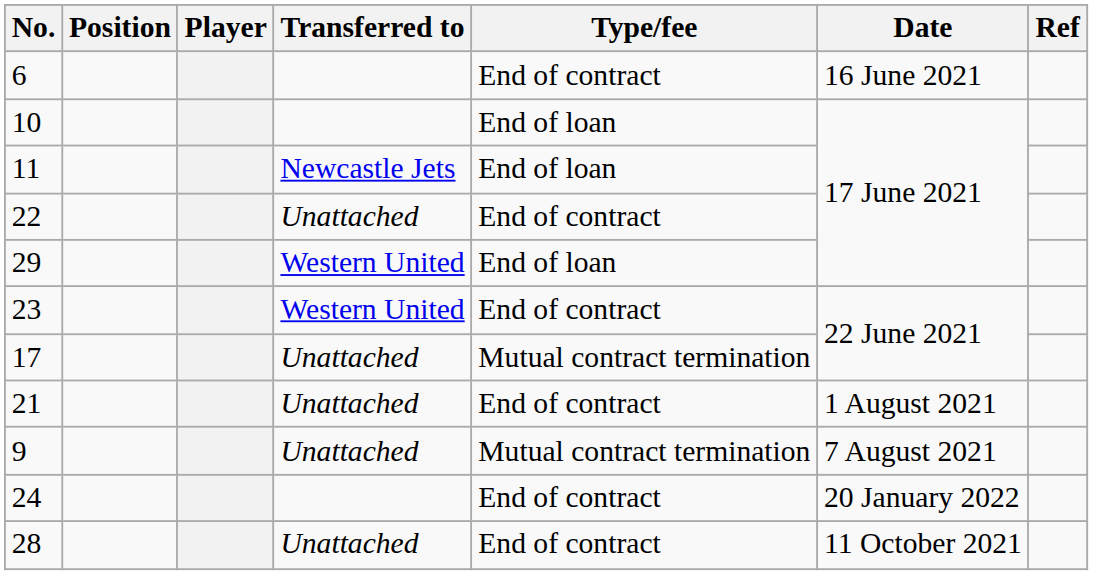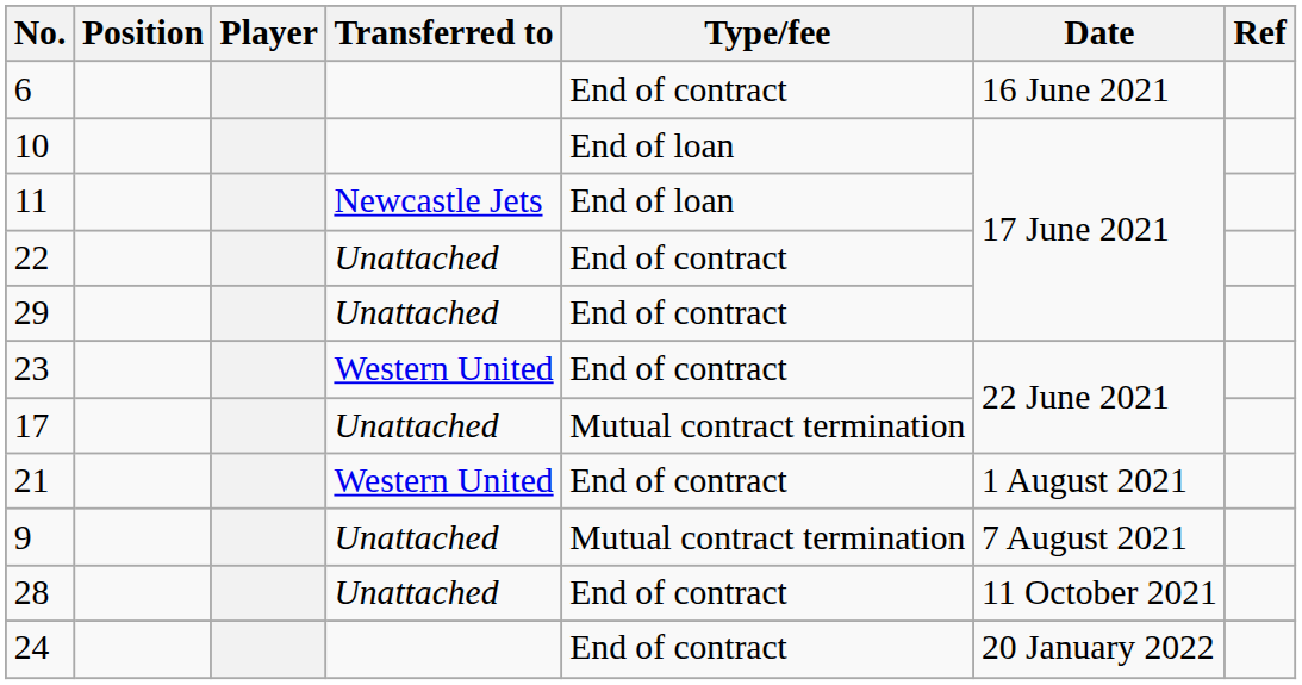 <table class="wikitable plainrowheaders sortable" style=" text-align:left">
 <tr>
 <th scope="col">No.</th>
 <th scope="col">Position</th>
 <th scope="col">Player</th>
 <th scope="col">Transferred to</th>
 <th scope="col">Type/fee</th>
 <th scope="col">Date</th>
 <th scope="col" class="unsortable">Ref</th>
 </tr>
 <tr>
 <td>6</td>
 <td></td>
 <th scope="row"></th>
 <td></td>
 <td>End of contract</td>
 <td>16 June 2021</td>
 <td></td>
 </tr>
 <tr>
 <td>10</td>
 <td></td>
 <th scope="row"></th>
 <td></td>
 <td>End of loan</td>
 <td rowspan="4">17 June 2021</td>
 <td></td>
 </tr>
 <tr>
 <td>11</td>
 <td></td>
 <th scope="row"></th>
 <td><a href='#'>Newcastle Jets</a></td>
 <td>End of loan</td>
 <td></td>
 </tr>
 <tr>
 <td>22</td>
 <td></td>
 <th scope="row"></th>
 <td><em>Unattached</em></td>
 <td>End of contract</td>
 <td></td>
 </tr>
 <tr>
 <td>29</td>
 <td></td>
 <th scope="row"></th>
-<td><a href='#'>Western United</a></td>
-<td>End of loan</td>
+<td><em>Unattached</em></td>
+<td>End of contract</td>
 <td></td>
 </tr>
 <tr>
 <td>23</td>
 <td></td>
 <th scope="row"></th>
 <td><a href='#'>Western United</a></td>
 <td>End of contract</td>
 <td rowspan="2">22 June 2021</td>
 <td></td>
 </tr>
 <tr>
 <td>17</td>
 <td></td>
 <th scope="row"></th>
 <td><em>Unattached</em></td>
 <td>Mutual contract termination</td>
 <td></td>
 </tr>
 <tr>
 <td>21</td>
 <td></td>
 <th scope="row"></th>
-<td><em>Unattached</em></td>
+<td><a href='#'>Western United</a></td>
 <td>End of contract</td>
 <td>1 August 2021</td>
 <td></td>
 </tr>
 <tr>
 <td>9</td>
 <td></td>
 <th scope="row"></th>
 <td><em>Unattached</em></td>
 <td>Mutual contract termination</td>
 <td>7 August 2021</td>
 <td></td>
 </tr>
 <tr>
+<td>28</td>
+<td></td>
+<th scope="row"></th>
+<td><em>Unattached</em></td>
+<td>End of contract</td>
+<td>11 October 2021</td>
+<td></td>
+</tr>
+<tr>
 <td>24</td>
 <td></td>
 <th scope="row"></th>
 <td></td>
 <td>End of contract</td>
 <td>20 January 2022</td>
 <td></td>
 </tr>
-<tr>
-<td>28</td>
-<td></td>
-<th scope="row"></th>
-<td><em>Unattached</em></td>
-<td>End of contract</td>
-<td>11 October 2021</td>
-<td></td>
-</tr>
 </table>
